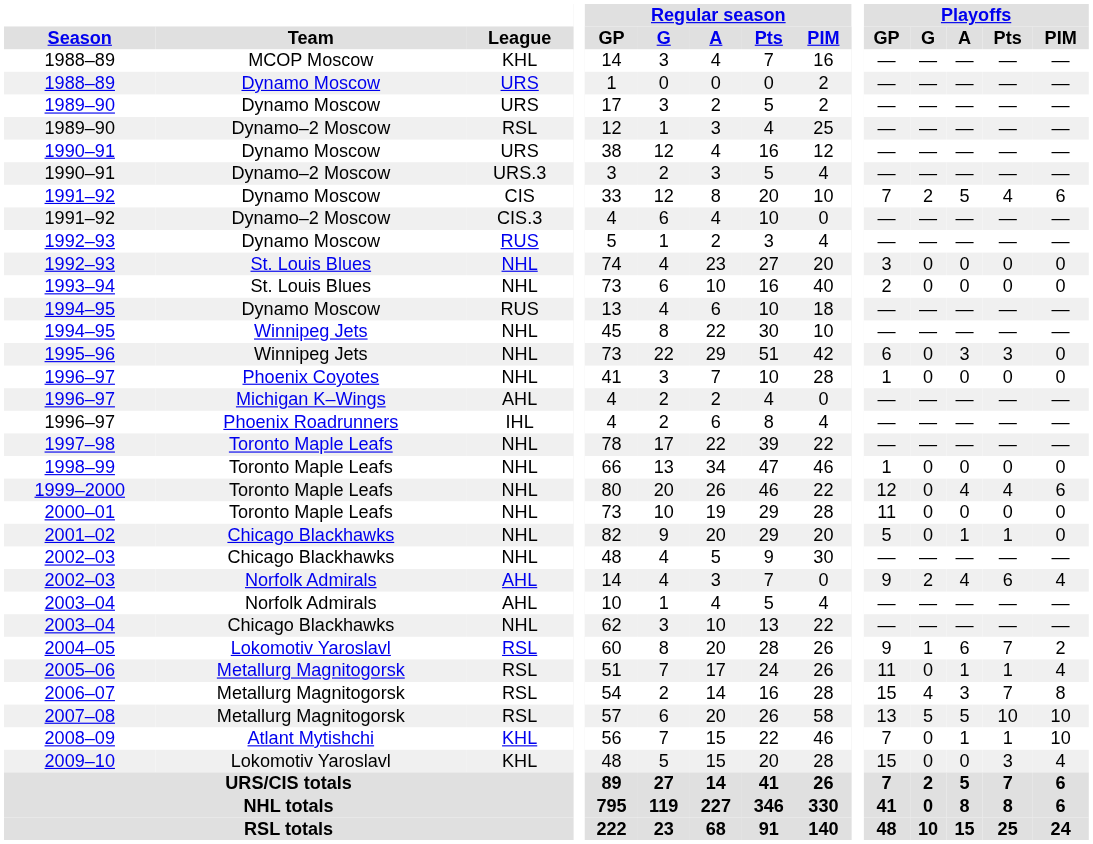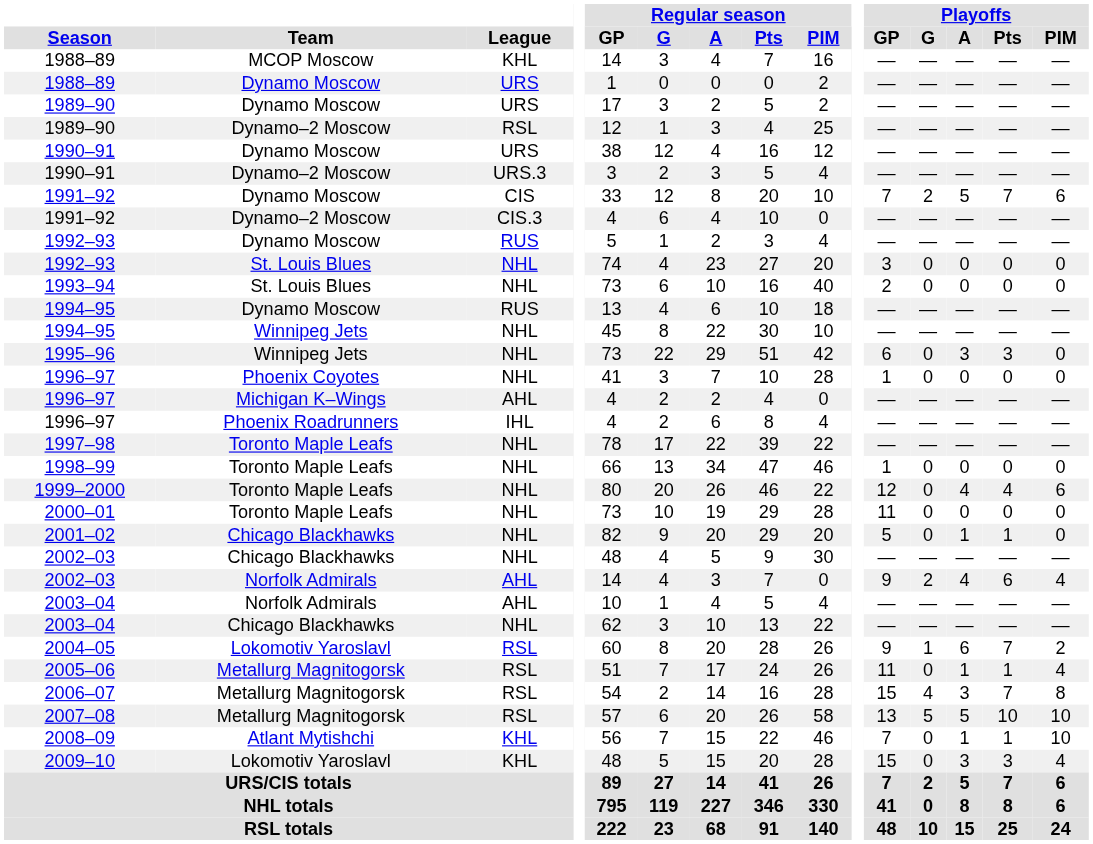 <table border="0" cellpadding="1" cellspacing="0" style="text-align:center; width:60em;">
 <tr style="background:#e0e0e0;">
 <th colspan="3"  bgcolor="#ffffff"> </th>
 <th rowspan="99" bgcolor="#ffffff"> </th>
 <th colspan="5"><a href='#'>Regular season</a></th>
 <th rowspan="99" bgcolor="#ffffff"> </th>
 <th colspan="5"><a href='#'>Playoffs</a></th>
 </tr>
 <tr style="background:#e0e0e0;">
 <th><a href='#'>Season</a></th>
 <th>Team</th>
 <th>League</th>
 <th>GP</th>
 <th><a href='#'>G</a></th>
 <th><a href='#'>A</a></th>
 <th><a href='#'>Pts</a></th>
 <th><a href='#'>PIM</a></th>
 <th>GP</th>
 <th>G</th>
 <th>A</th>
 <th>Pts</th>
 <th>PIM</th>
 </tr>
 <tr>
 <td>1988–89</td>
 <td>MCOP Moscow</td>
 <td>KHL</td>
 <td>14</td>
 <td>3</td>
 <td>4</td>
 <td>7</td>
 <td>16</td>
 <td>—</td>
 <td>—</td>
 <td>—</td>
 <td>—</td>
 <td>—</td>
 </tr>
 <tr style="background:#f0f0f0;">
 <td><a href='#'>1988–89</a></td>
 <td><a href='#'>Dynamo Moscow</a></td>
 <td><a href='#'>URS</a></td>
 <td>1</td>
 <td>0</td>
 <td>0</td>
 <td>0</td>
 <td>2</td>
 <td>—</td>
 <td>—</td>
 <td>—</td>
 <td>—</td>
 <td>—</td>
 </tr>
 <tr>
 <td><a href='#'>1989–90</a></td>
 <td>Dynamo Moscow</td>
 <td>URS</td>
 <td>17</td>
 <td>3</td>
 <td>2</td>
 <td>5</td>
 <td>2</td>
 <td>—</td>
 <td>—</td>
 <td>—</td>
 <td>—</td>
 <td>—</td>
 </tr>
 <tr style="background:#f0f0f0;">
 <td>1989–90</td>
 <td>Dynamo–2 Moscow</td>
 <td>RSL</td>
 <td>12</td>
 <td>1</td>
 <td>3</td>
 <td>4</td>
 <td>25</td>
 <td>—</td>
 <td>—</td>
 <td>—</td>
 <td>—</td>
 <td>—</td>
 </tr>
 <tr>
 <td><a href='#'>1990–91</a></td>
 <td>Dynamo Moscow</td>
 <td>URS</td>
 <td>38</td>
 <td>12</td>
 <td>4</td>
 <td>16</td>
 <td>12</td>
 <td>—</td>
 <td>—</td>
 <td>—</td>
 <td>—</td>
 <td>—</td>
 </tr>
 <tr style="background:#f0f0f0;">
 <td>1990–91</td>
 <td>Dynamo–2 Moscow</td>
 <td>URS.3</td>
 <td>3</td>
 <td>2</td>
 <td>3</td>
 <td>5</td>
 <td>4</td>
 <td>—</td>
 <td>—</td>
 <td>—</td>
 <td>—</td>
 <td>—</td>
 </tr>
 <tr>
 <td><a href='#'>1991–92</a></td>
 <td>Dynamo Moscow</td>
 <td>CIS</td>
 <td>33</td>
 <td>12</td>
 <td>8</td>
 <td>20</td>
 <td>10</td>
 <td>7</td>
 <td>2</td>
 <td>5</td>
-<td>4</td>
+<td>7</td>
 <td>6</td>
 </tr>
 <tr style="background:#f0f0f0;">
 <td>1991–92</td>
 <td>Dynamo–2 Moscow</td>
 <td>CIS.3</td>
 <td>4</td>
 <td>6</td>
 <td>4</td>
 <td>10</td>
 <td>0</td>
 <td>—</td>
 <td>—</td>
 <td>—</td>
 <td>—</td>
 <td>—</td>
 </tr>
 <tr>
 <td><a href='#'>1992–93</a></td>
 <td>Dynamo Moscow</td>
 <td><a href='#'>RUS</a></td>
 <td>5</td>
 <td>1</td>
 <td>2</td>
 <td>3</td>
 <td>4</td>
 <td>—</td>
 <td>—</td>
 <td>—</td>
 <td>—</td>
 <td>—</td>
 </tr>
 <tr style="background:#f0f0f0;">
 <td><a href='#'>1992–93</a></td>
 <td><a href='#'>St. Louis Blues</a></td>
 <td><a href='#'>NHL</a></td>
 <td>74</td>
 <td>4</td>
 <td>23</td>
 <td>27</td>
 <td>20</td>
 <td>3</td>
 <td>0</td>
 <td>0</td>
 <td>0</td>
 <td>0</td>
 </tr>
 <tr>
 <td><a href='#'>1993–94</a></td>
 <td>St. Louis Blues</td>
 <td>NHL</td>
 <td>73</td>
 <td>6</td>
 <td>10</td>
 <td>16</td>
 <td>40</td>
 <td>2</td>
 <td>0</td>
 <td>0</td>
 <td>0</td>
 <td>0</td>
 </tr>
 <tr style="background:#f0f0f0;">
 <td><a href='#'>1994–95</a></td>
 <td>Dynamo Moscow</td>
 <td>RUS</td>
 <td>13</td>
 <td>4</td>
 <td>6</td>
 <td>10</td>
 <td>18</td>
 <td>—</td>
 <td>—</td>
 <td>—</td>
 <td>—</td>
 <td>—</td>
 </tr>
 <tr>
 <td><a href='#'>1994–95</a></td>
 <td><a href='#'>Winnipeg Jets</a></td>
 <td>NHL</td>
 <td>45</td>
 <td>8</td>
 <td>22</td>
 <td>30</td>
 <td>10</td>
 <td>—</td>
 <td>—</td>
 <td>—</td>
 <td>—</td>
 <td>—</td>
 </tr>
 <tr style="background:#f0f0f0;">
 <td><a href='#'>1995–96</a></td>
 <td>Winnipeg Jets</td>
 <td>NHL</td>
 <td>73</td>
 <td>22</td>
 <td>29</td>
 <td>51</td>
 <td>42</td>
 <td>6</td>
 <td>0</td>
 <td>3</td>
 <td>3</td>
 <td>0</td>
 </tr>
 <tr>
 <td><a href='#'>1996–97</a></td>
 <td><a href='#'>Phoenix Coyotes</a></td>
 <td>NHL</td>
 <td>41</td>
 <td>3</td>
 <td>7</td>
 <td>10</td>
 <td>28</td>
 <td>1</td>
 <td>0</td>
 <td>0</td>
 <td>0</td>
 <td>0</td>
 </tr>
 <tr style="background:#f0f0f0;">
 <td><a href='#'>1996–97</a></td>
 <td><a href='#'>Michigan K–Wings</a></td>
 <td>AHL</td>
 <td>4</td>
 <td>2</td>
 <td>2</td>
 <td>4</td>
 <td>0</td>
 <td>—</td>
 <td>—</td>
 <td>—</td>
 <td>—</td>
 <td>—</td>
 </tr>
 <tr>
 <td>1996–97</td>
 <td><a href='#'>Phoenix Roadrunners</a></td>
 <td>IHL</td>
 <td>4</td>
 <td>2</td>
 <td>6</td>
 <td>8</td>
 <td>4</td>
 <td>—</td>
 <td>—</td>
 <td>—</td>
 <td>—</td>
 <td>—</td>
 </tr>
 <tr style="background:#f0f0f0;">
 <td><a href='#'>1997–98</a></td>
 <td><a href='#'>Toronto Maple Leafs</a></td>
 <td>NHL</td>
 <td>78</td>
 <td>17</td>
 <td>22</td>
 <td>39</td>
 <td>22</td>
 <td>—</td>
 <td>—</td>
 <td>—</td>
 <td>—</td>
 <td>—</td>
 </tr>
 <tr>
 <td><a href='#'>1998–99</a></td>
 <td>Toronto Maple Leafs</td>
 <td>NHL</td>
 <td>66</td>
 <td>13</td>
 <td>34</td>
 <td>47</td>
 <td>46</td>
 <td>1</td>
 <td>0</td>
 <td>0</td>
 <td>0</td>
 <td>0</td>
 </tr>
 <tr style="background:#f0f0f0;">
 <td><a href='#'>1999–2000</a></td>
 <td>Toronto Maple Leafs</td>
 <td>NHL</td>
 <td>80</td>
 <td>20</td>
 <td>26</td>
 <td>46</td>
 <td>22</td>
 <td>12</td>
 <td>0</td>
 <td>4</td>
 <td>4</td>
 <td>6</td>
 </tr>
 <tr>
 <td><a href='#'>2000–01</a></td>
 <td>Toronto Maple Leafs</td>
 <td>NHL</td>
 <td>73</td>
 <td>10</td>
 <td>19</td>
 <td>29</td>
 <td>28</td>
 <td>11</td>
 <td>0</td>
 <td>0</td>
 <td>0</td>
 <td>0</td>
 </tr>
 <tr style="background:#f0f0f0;">
 <td><a href='#'>2001–02</a></td>
 <td><a href='#'>Chicago Blackhawks</a></td>
 <td>NHL</td>
 <td>82</td>
 <td>9</td>
 <td>20</td>
 <td>29</td>
 <td>20</td>
 <td>5</td>
 <td>0</td>
 <td>1</td>
 <td>1</td>
 <td>0</td>
 </tr>
 <tr>
 <td><a href='#'>2002–03</a></td>
 <td>Chicago Blackhawks</td>
 <td>NHL</td>
 <td>48</td>
 <td>4</td>
 <td>5</td>
 <td>9</td>
 <td>30</td>
 <td>—</td>
 <td>—</td>
 <td>—</td>
 <td>—</td>
 <td>—</td>
 </tr>
 <tr style="background:#f0f0f0;">
 <td><a href='#'>2002–03</a></td>
 <td><a href='#'>Norfolk Admirals</a></td>
 <td><a href='#'>AHL</a></td>
 <td>14</td>
 <td>4</td>
 <td>3</td>
 <td>7</td>
 <td>0</td>
 <td>9</td>
 <td>2</td>
 <td>4</td>
 <td>6</td>
 <td>4</td>
 </tr>
 <tr>
 <td><a href='#'>2003–04</a></td>
 <td>Norfolk Admirals</td>
 <td>AHL</td>
 <td>10</td>
 <td>1</td>
 <td>4</td>
 <td>5</td>
 <td>4</td>
 <td>—</td>
 <td>—</td>
 <td>—</td>
 <td>—</td>
 <td>—</td>
 </tr>
 <tr style="background:#f0f0f0;">
 <td><a href='#'>2003–04</a></td>
 <td>Chicago Blackhawks</td>
 <td>NHL</td>
 <td>62</td>
 <td>3</td>
 <td>10</td>
 <td>13</td>
 <td>22</td>
 <td>—</td>
 <td>—</td>
 <td>—</td>
 <td>—</td>
 <td>—</td>
 </tr>
 <tr>
 <td><a href='#'>2004–05</a></td>
 <td><a href='#'>Lokomotiv Yaroslavl</a></td>
 <td><a href='#'>RSL</a></td>
 <td>60</td>
 <td>8</td>
 <td>20</td>
 <td>28</td>
 <td>26</td>
 <td>9</td>
 <td>1</td>
 <td>6</td>
 <td>7</td>
 <td>2</td>
 </tr>
 <tr style="background:#f0f0f0;">
 <td><a href='#'>2005–06</a></td>
 <td><a href='#'>Metallurg Magnitogorsk</a></td>
 <td>RSL</td>
 <td>51</td>
 <td>7</td>
 <td>17</td>
 <td>24</td>
 <td>26</td>
 <td>11</td>
 <td>0</td>
 <td>1</td>
 <td>1</td>
 <td>4</td>
 </tr>
 <tr>
 <td><a href='#'>2006–07</a></td>
 <td>Metallurg Magnitogorsk</td>
 <td>RSL</td>
 <td>54</td>
 <td>2</td>
 <td>14</td>
 <td>16</td>
 <td>28</td>
 <td>15</td>
 <td>4</td>
 <td>3</td>
 <td>7</td>
 <td>8</td>
 </tr>
 <tr style="background:#f0f0f0;">
 <td><a href='#'>2007–08</a></td>
 <td>Metallurg Magnitogorsk</td>
 <td>RSL</td>
 <td>57</td>
 <td>6</td>
 <td>20</td>
 <td>26</td>
 <td>58</td>
 <td>13</td>
 <td>5</td>
 <td>5</td>
 <td>10</td>
 <td>10</td>
 </tr>
 <tr>
 <td><a href='#'>2008–09</a></td>
 <td><a href='#'>Atlant Mytishchi</a></td>
 <td><a href='#'>KHL</a></td>
 <td>56</td>
 <td>7</td>
 <td>15</td>
 <td>22</td>
 <td>46</td>
 <td>7</td>
 <td>0</td>
 <td>1</td>
 <td>1</td>
 <td>10</td>
 </tr>
 <tr style="background:#f0f0f0;">
 <td><a href='#'>2009–10</a></td>
 <td>Lokomotiv Yaroslavl</td>
 <td>KHL</td>
 <td>48</td>
 <td>5</td>
 <td>15</td>
 <td>20</td>
 <td>28</td>
 <td>15</td>
 <td>0</td>
-<td>0</td>
+<td>3</td>
 <td>3</td>
 <td>4</td>
 </tr>
 <tr style="background:#e0e0e0;">
 <th colspan="3">URS/CIS totals</th>
 <th>89</th>
 <th>27</th>
 <th>14</th>
 <th>41</th>
 <th>26</th>
 <th>7</th>
 <th>2</th>
 <th>5</th>
 <th>7</th>
 <th>6</th>
 </tr>
 <tr style="background:#e0e0e0;">
 <th colspan="3">NHL totals</th>
 <th>795</th>
 <th>119</th>
 <th>227</th>
 <th>346</th>
 <th>330</th>
 <th>41</th>
 <th>0</th>
 <th>8</th>
 <th>8</th>
 <th>6</th>
 </tr>
 <tr style="background:#e0e0e0;">
 <th colspan="3">RSL totals</th>
 <th>222</th>
 <th>23</th>
 <th>68</th>
 <th>91</th>
 <th>140</th>
 <th>48</th>
 <th>10</th>
 <th>15</th>
 <th>25</th>
 <th>24</th>
 </tr>
 </table>
